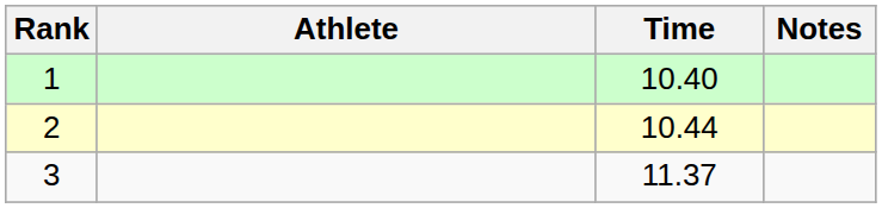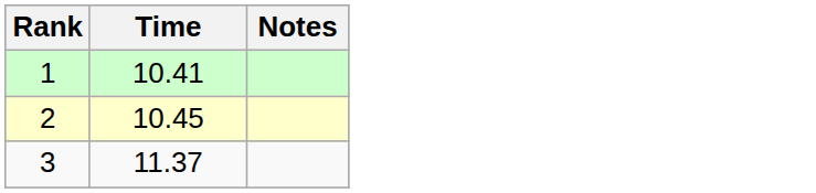 <table class=wikitable style="text-align:center">
 <tr>
 <th width=40>Rank</th>
-<th width=250>Athlete</th>
 <th width=80>Time</th>
 <th width=50>Notes</th>
 </tr>
 <tr bgcolor="ccffcc">
 <td>1</td>
-<td align=left></td>
-<td>10.40</td>
+<td>10.41</td>
 <td></td>
 </tr>
 <tr bgcolor="ffffcc">
 <td>2</td>
-<td align=left></td>
-<td>10.44</td>
+<td>10.45</td>
 <td></td>
 </tr>
 <tr>
 <td>3</td>
-<td align=left></td>
 <td>11.37</td>
 <td></td>
 </tr>
 </table>
